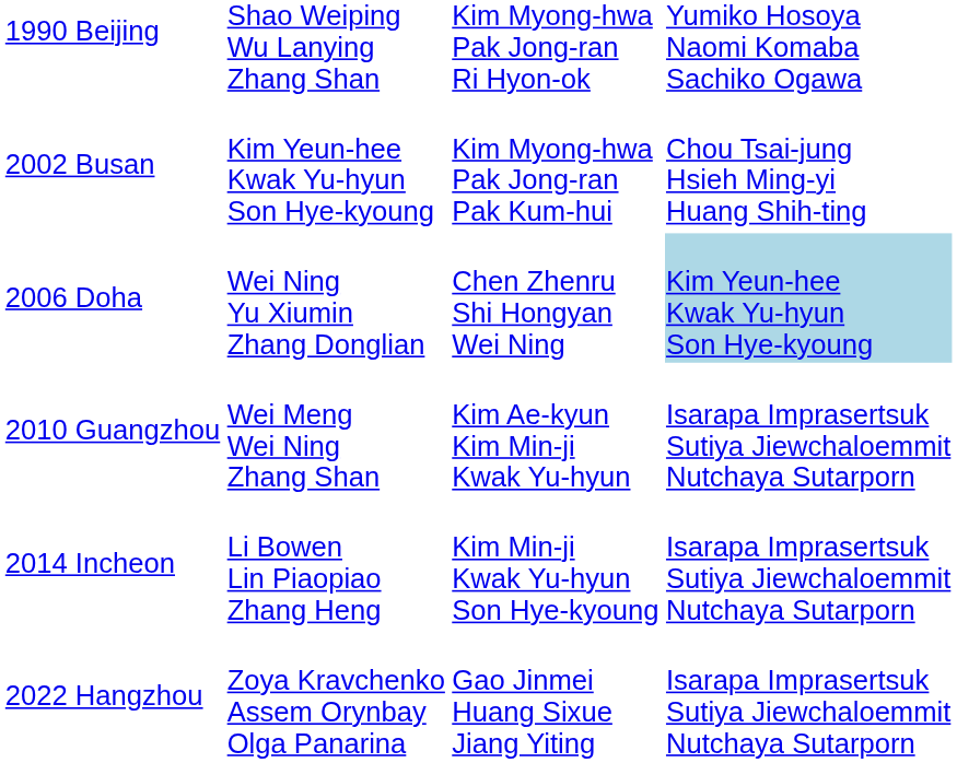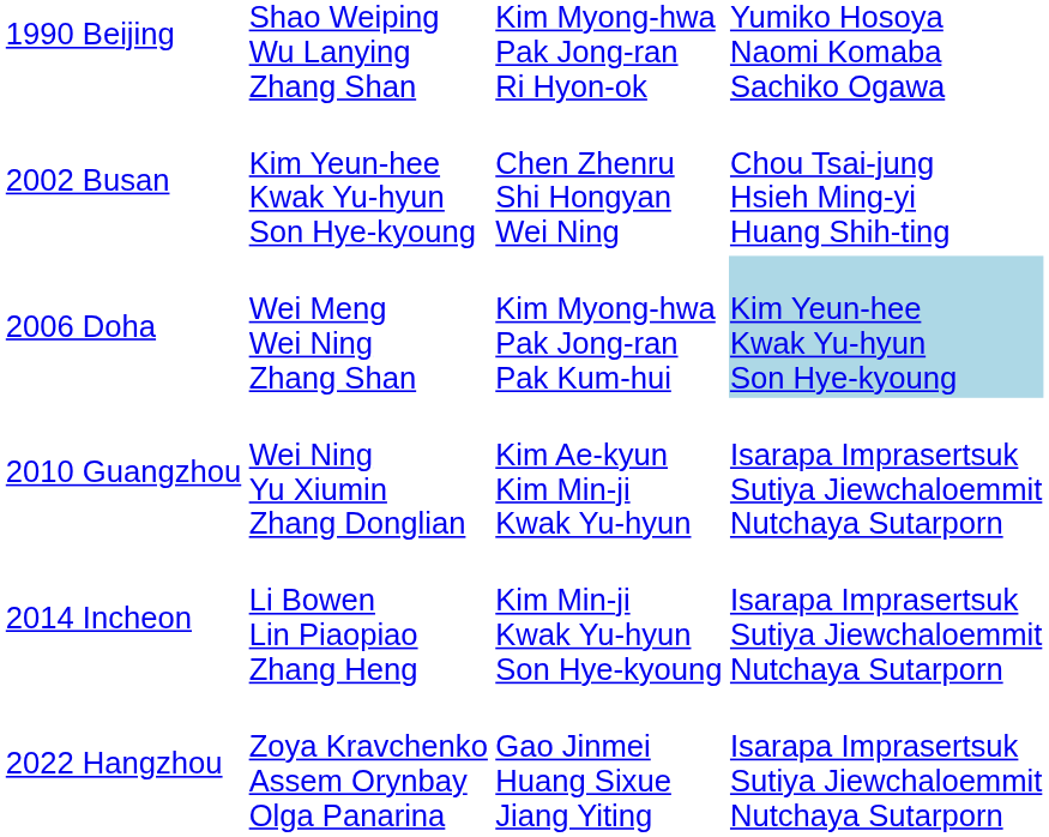 <table>
 <tr>
 <td><a href='#'>1990 Beijing</a></td>
 <td><br><a href='#'>Shao Weiping</a><br><a href='#'>Wu Lanying</a><br><a href='#'>Zhang Shan</a></td>
 <td><br><a href='#'>Kim Myong-hwa</a><br><a href='#'>Pak Jong-ran</a><br><a href='#'>Ri Hyon-ok</a></td>
 <td><br><a href='#'>Yumiko Hosoya</a><br><a href='#'>Naomi Komaba</a><br><a href='#'>Sachiko Ogawa</a></td>
 </tr>
 <tr>
 <td><a href='#'>2002 Busan</a></td>
 <td><br><a href='#'>Kim Yeun-hee</a><br><a href='#'>Kwak Yu-hyun</a><br><a href='#'>Son Hye-kyoung</a></td>
-<td><br><a href='#'>Kim Myong-hwa</a><br><a href='#'>Pak Jong-ran</a><br><a href='#'>Pak Kum-hui</a></td>
+<td><br><a href='#'>Chen Zhenru</a><br><a href='#'>Shi Hongyan</a><br><a href='#'>Wei Ning</a></td>
 <td><br><a href='#'>Chou Tsai-jung</a><br><a href='#'>Hsieh Ming-yi</a><br><a href='#'>Huang Shih-ting</a></td>
 </tr>
 <tr>
 <td><a href='#'>2006 Doha</a></td>
-<td><br><a href='#'>Wei Ning</a><br><a href='#'>Yu Xiumin</a><br><a href='#'>Zhang Donglian</a></td>
-<td><br><a href='#'>Chen Zhenru</a><br><a href='#'>Shi Hongyan</a><br><a href='#'>Wei Ning</a></td>
+<td><br><a href='#'>Wei Meng</a><br><a href='#'>Wei Ning</a><br><a href='#'>Zhang Shan</a></td>
+<td><br><a href='#'>Kim Myong-hwa</a><br><a href='#'>Pak Jong-ran</a><br><a href='#'>Pak Kum-hui</a></td>
 <td style="background: lightblue;"><br><a href='#'>Kim Yeun-hee</a><br><a href='#'>Kwak Yu-hyun</a><br><a href='#'>Son Hye-kyoung</a></td>
 </tr>
 <tr>
 <td><a href='#'>2010 Guangzhou</a></td>
-<td><br><a href='#'>Wei Meng</a><br><a href='#'>Wei Ning</a><br><a href='#'>Zhang Shan</a></td>
+<td><br><a href='#'>Wei Ning</a><br><a href='#'>Yu Xiumin</a><br><a href='#'>Zhang Donglian</a></td>
 <td><br><a href='#'>Kim Ae-kyun</a><br><a href='#'>Kim Min-ji</a><br><a href='#'>Kwak Yu-hyun</a></td>
 <td><br><a href='#'>Isarapa Imprasertsuk</a><br><a href='#'>Sutiya Jiewchaloemmit</a><br><a href='#'>Nutchaya Sutarporn</a></td>
 </tr>
 <tr>
 <td><a href='#'>2014 Incheon</a></td>
 <td><br><a href='#'>Li Bowen</a><br><a href='#'>Lin Piaopiao</a><br><a href='#'>Zhang Heng</a></td>
 <td><br><a href='#'>Kim Min-ji</a><br><a href='#'>Kwak Yu-hyun</a><br><a href='#'>Son Hye-kyoung</a></td>
 <td><br><a href='#'>Isarapa Imprasertsuk</a><br><a href='#'>Sutiya Jiewchaloemmit</a><br><a href='#'>Nutchaya Sutarporn</a></td>
 </tr>
 <tr>
 <td><a href='#'>2022 Hangzhou</a></td>
 <td><br><a href='#'>Zoya Kravchenko</a><br><a href='#'>Assem Orynbay</a><br><a href='#'>Olga Panarina</a></td>
 <td><br><a href='#'>Gao Jinmei</a><br><a href='#'>Huang Sixue</a><br><a href='#'>Jiang Yiting</a></td>
 <td><br><a href='#'>Isarapa Imprasertsuk</a><br><a href='#'>Sutiya Jiewchaloemmit</a><br><a href='#'>Nutchaya Sutarporn</a></td>
 </tr>
 </table>
